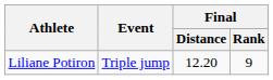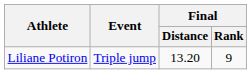 <table class="wikitable" style="font-size:90%; text-align:center">
 <tr>
 <th rowspan=2>Athlete</th>
 <th rowspan=2>Event</th>
 <th colspan=2>Final</th>
 </tr>
 <tr style="font-size:95%">
 <th>Distance</th>
 <th>Rank</th>
 </tr>
 <tr>
 <td align=left rowspan=1><a href='#'>Liliane Potiron</a></td>
 <td align=left rowspan=1><a href='#'>Triple jump</a></td>
-<td>12.20</td>
+<td>13.20</td>
 <td>9</td>
 </tr>
 </table>
